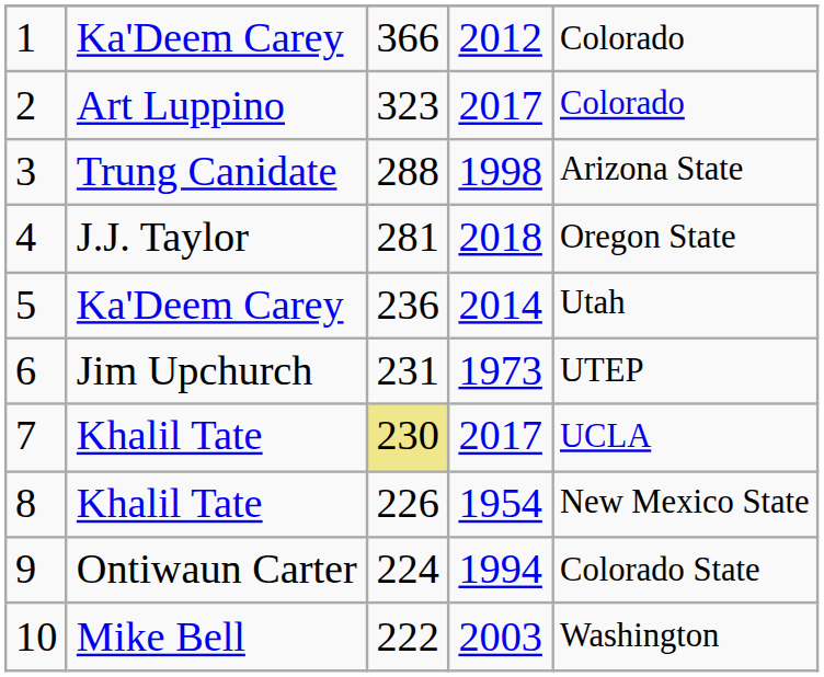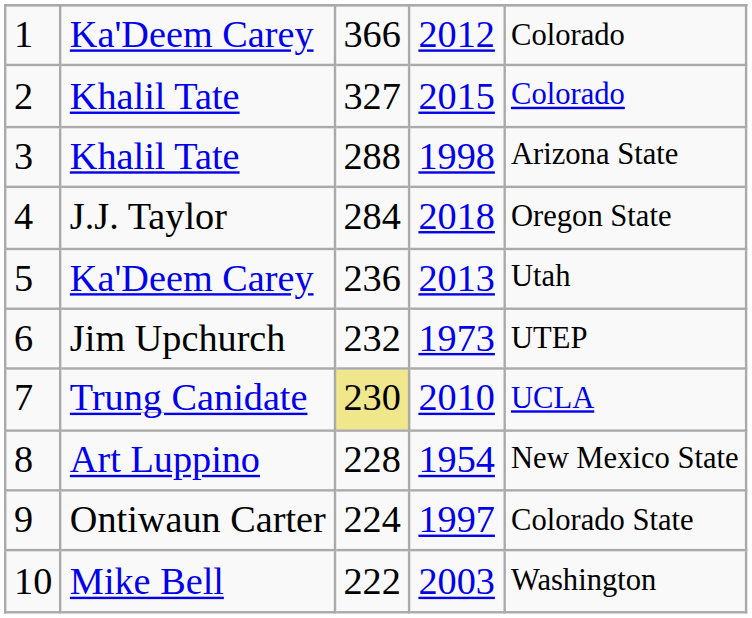 <table class="wikitable">
 <tr>
 </tr>
 <tr>
 <td>1</td>
 <td><a href='#'>Ka'Deem Carey</a></td>
 <td>366</td>
 <td><a href='#'>2012</a></td>
 <td style="font-size:80%;">Colorado</td>
 </tr>
 <tr>
 <td>2</td>
-<td><a href='#'>Art Luppino</a></td>
-<td>323</td>
-<td><a href='#'>2017</a></td>
+<td><a href='#'>Khalil Tate</a></td>
+<td>327</td>
+<td><a href='#'>2015</a></td>
 <td style="font-size:80%;"><a href='#'>Colorado</a></td>
 </tr>
 <tr>
 <td>3</td>
-<td><a href='#'>Trung Canidate</a></td>
+<td><a href='#'>Khalil Tate</a></td>
 <td>288</td>
 <td><a href='#'>1998</a></td>
 <td style="font-size:80%;">Arizona State</td>
 </tr>
 <tr>
 <td>4</td>
 <td>J.J. Taylor</td>
-<td>281</td>
+<td>284</td>
 <td><a href='#'>2018</a></td>
 <td style="font-size:80%;">Oregon State</td>
 </tr>
 <tr>
 <td>5</td>
 <td><a href='#'>Ka'Deem Carey</a></td>
 <td>236</td>
-<td><a href='#'>2014</a></td>
+<td><a href='#'>2013</a></td>
 <td style="font-size:80%;">Utah</td>
 </tr>
 <tr>
 <td>6</td>
 <td>Jim Upchurch</td>
-<td>231</td>
+<td>232</td>
 <td><a href='#'>1973</a></td>
 <td style="font-size:80%;">UTEP</td>
 </tr>
 <tr>
 <td>7</td>
-<td><a href='#'>Khalil Tate</a></td>
+<td><a href='#'>Trung Canidate</a></td>
 <td style="background: khaki;">230</td>
-<td><a href='#'>2017</a></td>
+<td><a href='#'>2010</a></td>
 <td style="font-size:80%;"><a href='#'>UCLA</a></td>
 </tr>
 <tr>
 <td>8</td>
-<td><a href='#'>Khalil Tate</a></td>
-<td>226</td>
+<td><a href='#'>Art Luppino</a></td>
+<td>228</td>
 <td><a href='#'>1954</a></td>
 <td style="font-size:80%;">New Mexico State</td>
 </tr>
 <tr>
 <td>9</td>
 <td>Ontiwaun Carter</td>
 <td>224</td>
-<td><a href='#'>1994</a></td>
+<td><a href='#'>1997</a></td>
 <td style="font-size:80%;">Colorado State</td>
 </tr>
 <tr>
 <td>10</td>
 <td><a href='#'>Mike Bell</a></td>
 <td>222</td>
 <td><a href='#'>2003</a></td>
 <td style="font-size:80%;">Washington</td>
 </tr>
 </table>
